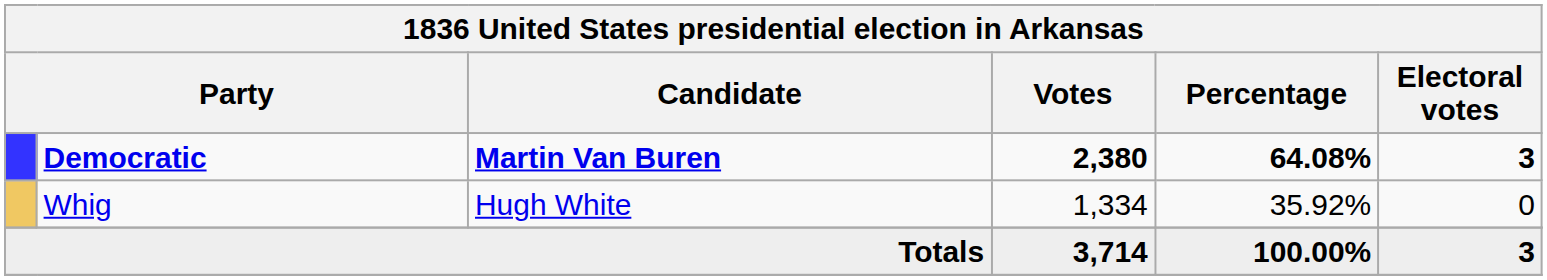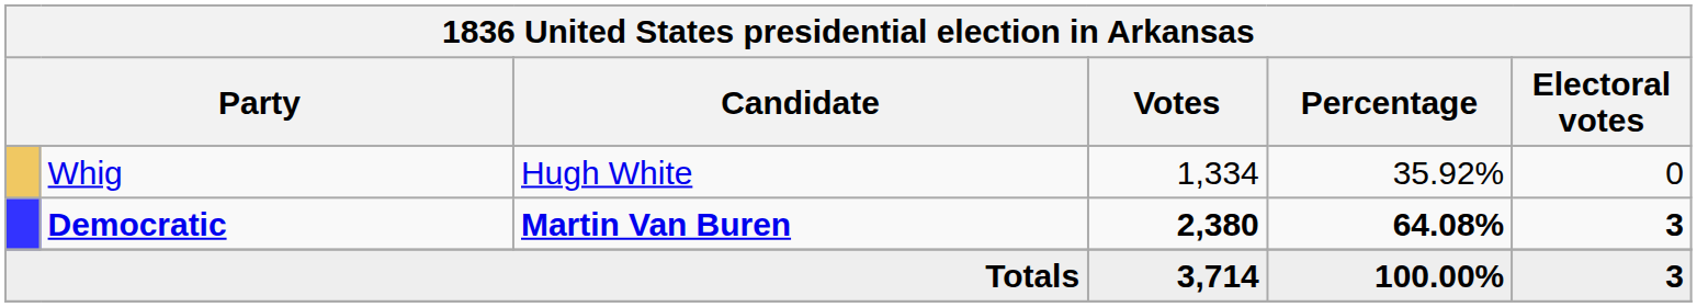 <table class="wikitable" style="font-size: 95%;">
 <tr>
 <th colspan="6">1836 United States presidential election in Arkansas</th>
 </tr>
 <tr>
 <th colspan="2" style="width: 15em">Party</th>
 <th style="width: 17em">Candidate</th>
 <th style="width: 5em">Votes</th>
 <th style="width: 7em">Percentage</th>
 <th style="width: 5em">Electoral votes</th>
 </tr>
 <tr>
+<th style="background-color:#F0C862; width: 3px"></th>
+<td style="width: 130px"><a href='#'>Whig</a></td>
+<td><a href='#'>Hugh White</a></td>
+<td align="right">1,334</td>
+<td align="right">35.92%</td>
+<td align="right">0</td>
+</tr>
+<tr>
 <th style="background-color:#3333FF; width: 3px"></th>
 <td style="width: 130px"><strong><a href='#'>Democratic</a></strong></td>
 <td><strong><a href='#'>Martin Van Buren</a></strong></td>
 <td align="right"><strong>2,380</strong></td>
 <td align="right"><strong>64.08%</strong></td>
 <td align="right"><strong>3</strong></td>
-</tr>
-<tr>
-<th style="background-color:#F0C862; width: 3px"></th>
-<td style="width: 130px"><a href='#'>Whig</a></td>
-<td><a href='#'>Hugh White</a></td>
-<td align="right">1,334</td>
-<td align="right">35.92%</td>
-<td align="right">0</td>
 </tr>
 <tr>
 </tr>
 <tr bgcolor="#EEEEEE">
 <td colspan="3" align="right"><strong>Totals</strong></td>
 <td align="right"><strong>3,714</strong></td>
 <td align="right"><strong>100.00%</strong></td>
 <td align="right"><strong>3</strong></td>
 </tr>
 <tr>
 </tr>
 </table>
